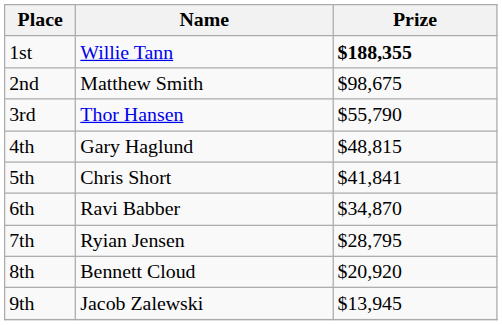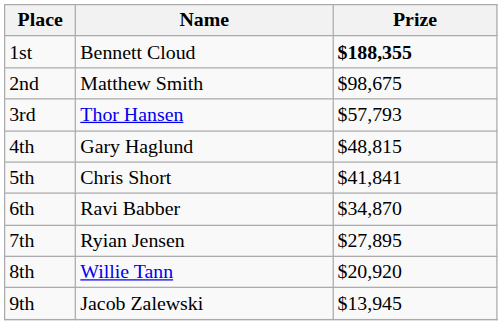 <table class="wikitable">
 <tr>
 <th width="50">Place</th>
 <th width="200">Name</th>
 <th width="125">Prize</th>
 </tr>
 <tr>
 <td>1st</td>
-<td><a href='#'>Willie Tann</a></td>
+<td>Bennett Cloud</td>
 <td><strong>$188,355</strong></td>
 </tr>
 <tr>
 <td>2nd</td>
 <td>Matthew Smith</td>
 <td>$98,675</td>
 </tr>
 <tr>
 <td>3rd</td>
 <td><a href='#'>Thor Hansen</a></td>
-<td>$55,790</td>
+<td>$57,793</td>
 </tr>
 <tr>
 <td>4th</td>
 <td>Gary Haglund</td>
 <td>$48,815</td>
 </tr>
 <tr>
 <td>5th</td>
 <td>Chris Short</td>
 <td>$41,841</td>
 </tr>
 <tr>
 <td>6th</td>
 <td>Ravi Babber</td>
 <td>$34,870</td>
 </tr>
 <tr>
 <td>7th</td>
 <td>Ryian Jensen</td>
-<td>$28,795</td>
+<td>$27,895</td>
 </tr>
 <tr>
 <td>8th</td>
-<td>Bennett Cloud</td>
+<td><a href='#'>Willie Tann</a></td>
 <td>$20,920</td>
 </tr>
 <tr>
 <td>9th</td>
 <td>Jacob Zalewski</td>
 <td>$13,945</td>
 </tr>
 <tr>
 </tr>
 </table>
